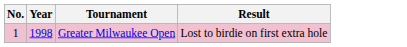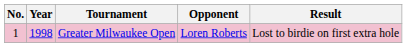 <table class="wikitable" style="font-size:95%;">
 <tr>
 <th>No.</th>
 <th>Year</th>
 <th>Tournament</th>
+<th>Opponent</th>
 <th>Result</th>
 </tr>
 <tr style="background:#F2C1D1;">
 <td align=center>1</td>
 <td><a href='#'>1998</a></td>
 <td><a href='#'>Greater Milwaukee Open</a></td>
+<td> <a href='#'>Loren Roberts</a></td>
 <td>Lost to birdie on first extra hole</td>
 </tr>
 </table>
